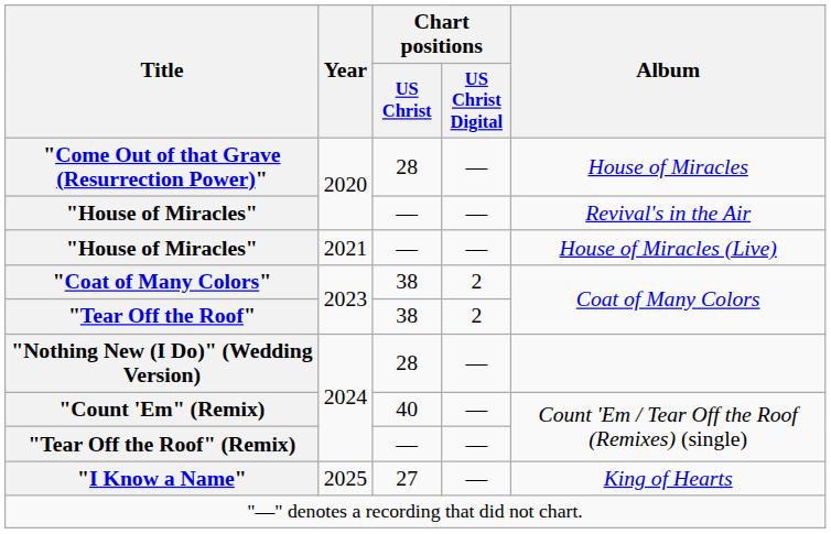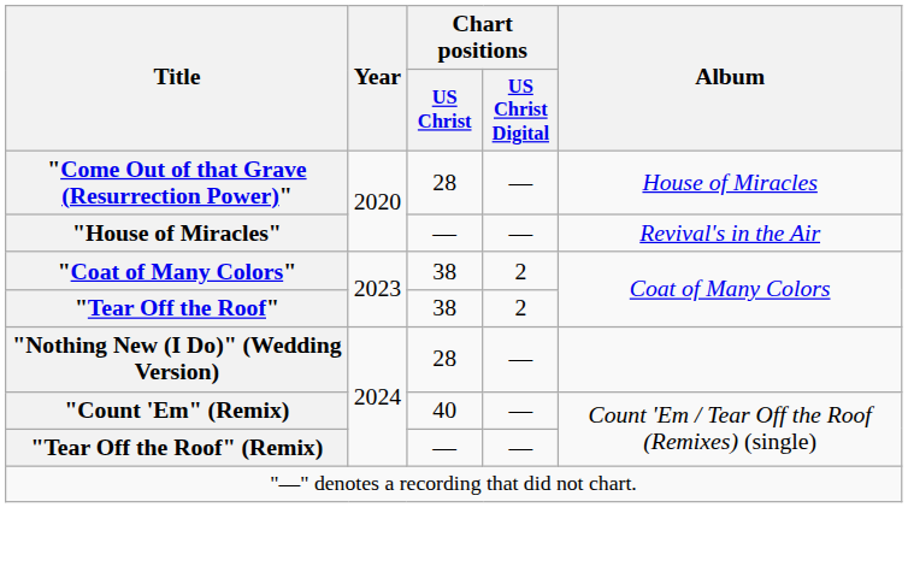 <table class="wikitable plainrowheaders" style="text-align:center;">
 <tr>
 <th rowspan="2" style="width:14em;">Title</th>
 <th rowspan="2">Year</th>
 <th colspan="2">Chart positions</th>
 <th rowspan="2" style="width:14em;">Album</th>
 </tr>
 <tr style="font-size:smaller;">
 <th width="45"><a href='#'>US<br>Christ</a><br></th>
 <th width="45"><a href='#'>US<br>Christ<br>Digital</a><br></th>
 </tr>
 <tr>
 <th scope="row">"<a href='#'>Come Out of that Grave (Resurrection Power)</a>" <br></th>
 <td rowspan="2">2020</td>
 <td>28</td>
 <td>—</td>
 <td><em><a href='#'>House of Miracles</a></em></td>
 </tr>
 <tr>
 <th scope="row">"House of Miracles"</th>
 <td>—</td>
 <td>—</td>
 <td><em><a href='#'>Revival's in the Air</a></em></td>
-</tr>
-<tr>
-<th scope="row">"House of Miracles"</th>
-<td>2021</td>
-<td>—</td>
-<td>—</td>
-<td><em><a href='#'>House of Miracles (Live)</a></em></td>
 </tr>
 <tr>
 <th scope="row">"<a href='#'>Coat of Many Colors</a>"</th>
 <td rowspan="2">2023</td>
 <td>38</td>
 <td>2</td>
 <td rowspan="2"><em><a href='#'>Coat of Many Colors</a></em></td>
 </tr>
 <tr>
 <th scope="row">"<a href='#'>Tear Off the Roof</a>"</th>
 <td>38</td>
 <td>2</td>
 </tr>
 <tr>
 <th scope="row">"Nothing New (I Do)" (Wedding Version)</th>
 <td rowspan="3">2024</td>
 <td>28</td>
 <td>—</td>
 <td></td>
 </tr>
 <tr>
 <th scope="row">"Count 'Em" (Remix)<br></th>
 <td>40</td>
 <td>—</td>
 <td rowspan="2"><em>Count 'Em / Tear Off the Roof (Remixes)</em> (single)</td>
 </tr>
 <tr>
 <th scope="row">"Tear Off the Roof" (Remix)<br></th>
 <td>—</td>
 <td>—</td>
 </tr>
 <tr>
-<th scope="row">"<a href='#'>I Know a Name</a>"<br></th>
-<td>2025</td>
-<td>27</td>
-<td>—</td>
-<td><em><a href='#'>King of Hearts</a></em></td>
-</tr>
-<tr>
 <td colspan="5" style="font-size:90%">"—" denotes a recording that did not chart.</td>
 </tr>
 </table>
